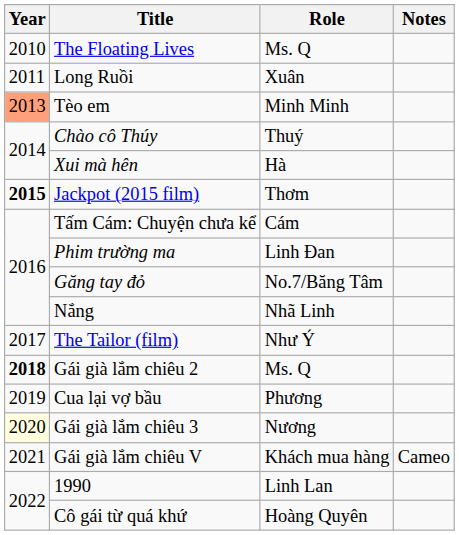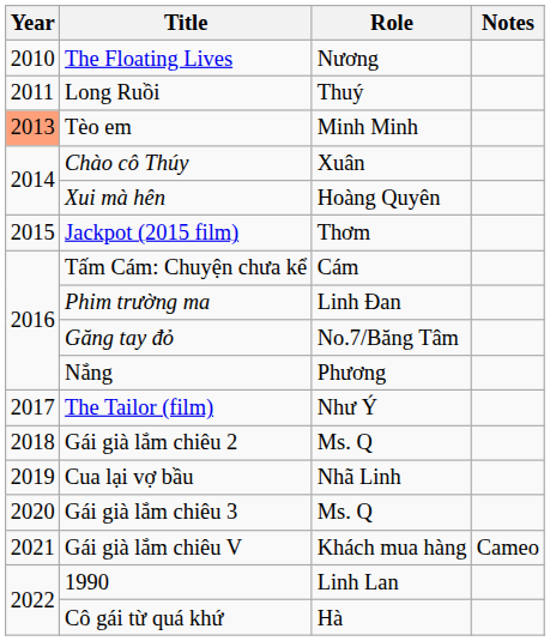 <table class="wikitable">
 <tr>
 <th>Year</th>
 <th>Title</th>
 <th>Role</th>
 <th>Notes</th>
 </tr>
 <tr>
 <td>2010</td>
 <td><a href='#'>The Floating Lives</a></td>
-<td>Ms. Q</td>
+<td>Nương</td>
 <td></td>
 </tr>
 <tr>
 <td>2011</td>
 <td>Long Ruồi</td>
-<td>Xuân</td>
+<td>Thuý</td>
 <td></td>
 </tr>
 <tr>
 <td style="background: lightsalmon;">2013</td>
 <td>Tèo em</td>
 <td>Minh Minh</td>
 <td></td>
 </tr>
 <tr>
 <td rowspan="2">2014</td>
 <td><em>Chào cô Thúy</em></td>
-<td>Thuý</td>
+<td>Xuân</td>
 <td></td>
 </tr>
 <tr>
 <td><em>Xui mà hên</em></td>
-<td>Hà</td>
+<td>Hoàng Quyên</td>
 <td></td>
 </tr>
 <tr>
-<td><strong>2015</strong></td>
+<td>2015</td>
 <td><a href='#'>Jackpot (2015 film)</a></td>
 <td>Thơm</td>
 <td></td>
 </tr>
 <tr>
 <td rowspan="4">2016</td>
 <td>Tấm Cám: Chuyện chưa kể</td>
 <td>Cám</td>
 <td></td>
 </tr>
 <tr>
 <td><em>Phim trường ma</em></td>
 <td>Linh Đan</td>
 <td></td>
 </tr>
 <tr>
 <td><em>Găng tay đỏ</em></td>
 <td>No.7/Băng Tâm</td>
 <td></td>
 </tr>
 <tr>
 <td>Nắng</td>
-<td>Nhã Linh</td>
+<td>Phương</td>
 <td></td>
 </tr>
 <tr>
 <td>2017</td>
 <td><a href='#'>The Tailor (film)</a></td>
 <td>Như Ý</td>
 <td></td>
 </tr>
 <tr>
-<td><strong>2018</strong></td>
+<td>2018</td>
 <td>Gái già lắm chiêu 2</td>
 <td>Ms. Q</td>
 <td></td>
 </tr>
 <tr>
 <td>2019</td>
 <td>Cua lại vợ bầu</td>
-<td>Phương</td>
+<td>Nhã Linh</td>
 <td></td>
 </tr>
 <tr>
-<td style="background: lightyellow;">2020</td>
+<td>2020</td>
 <td>Gái già lắm chiêu 3</td>
-<td>Nương</td>
+<td>Ms. Q</td>
 <td></td>
 </tr>
 <tr>
 <td>2021</td>
 <td>Gái già lắm chiêu V</td>
 <td>Khách mua hàng</td>
 <td>Cameo</td>
 </tr>
 <tr>
 <td rowspan="2">2022</td>
 <td>1990</td>
 <td>Linh Lan</td>
 <td></td>
 </tr>
 <tr>
 <td>Cô gái từ quá khứ</td>
-<td>Hoàng Quyên</td>
+<td>Hà</td>
 <td></td>
 </tr>
 </table>
